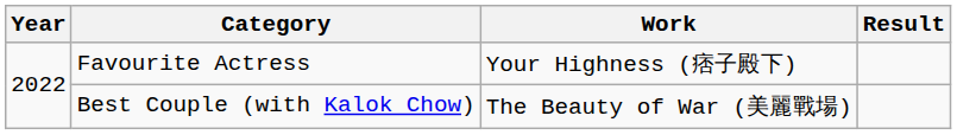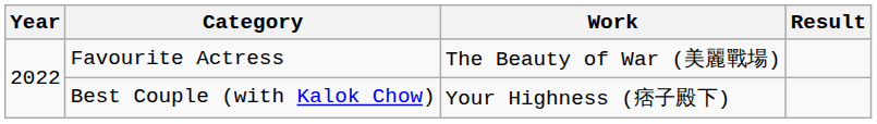 <table class="wikitable sortable">
 <tr>
 <th>Year</th>
 <th>Category</th>
 <th>Work</th>
 <th>Result</th>
 </tr>
 <tr>
 <td rowspan=2>2022</td>
 <td>Favourite Actress</td>
-<td>Your Highness (痞子殿下)</td>
+<td>The Beauty of War (美麗戰場)</td>
 <td></td>
 </tr>
 <tr>
 <td>Best Couple (with <a href='#'>Kalok Chow</a>)</td>
-<td>The Beauty of War (美麗戰場)</td>
+<td>Your Highness (痞子殿下)</td>
 <td></td>
 </tr>
 </table>
